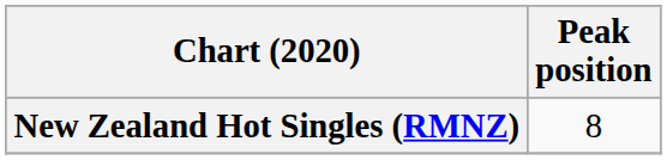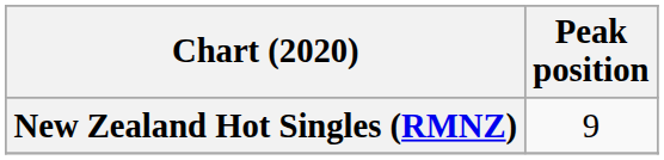 <table class="wikitable sortable plainrowheaders" style="text-align:center">
 <tr>
 <th scope="col">Chart (2020)</th>
 <th scope="col">Peak<br>position</th>
 </tr>
 <tr>
 <th scope="row">New Zealand Hot Singles (<a href='#'>RMNZ</a>)</th>
-<td>8</td>
+<td>9</td>
 </tr>
 <tr>
 </tr>
 <tr>
 </tr>
 </table>
